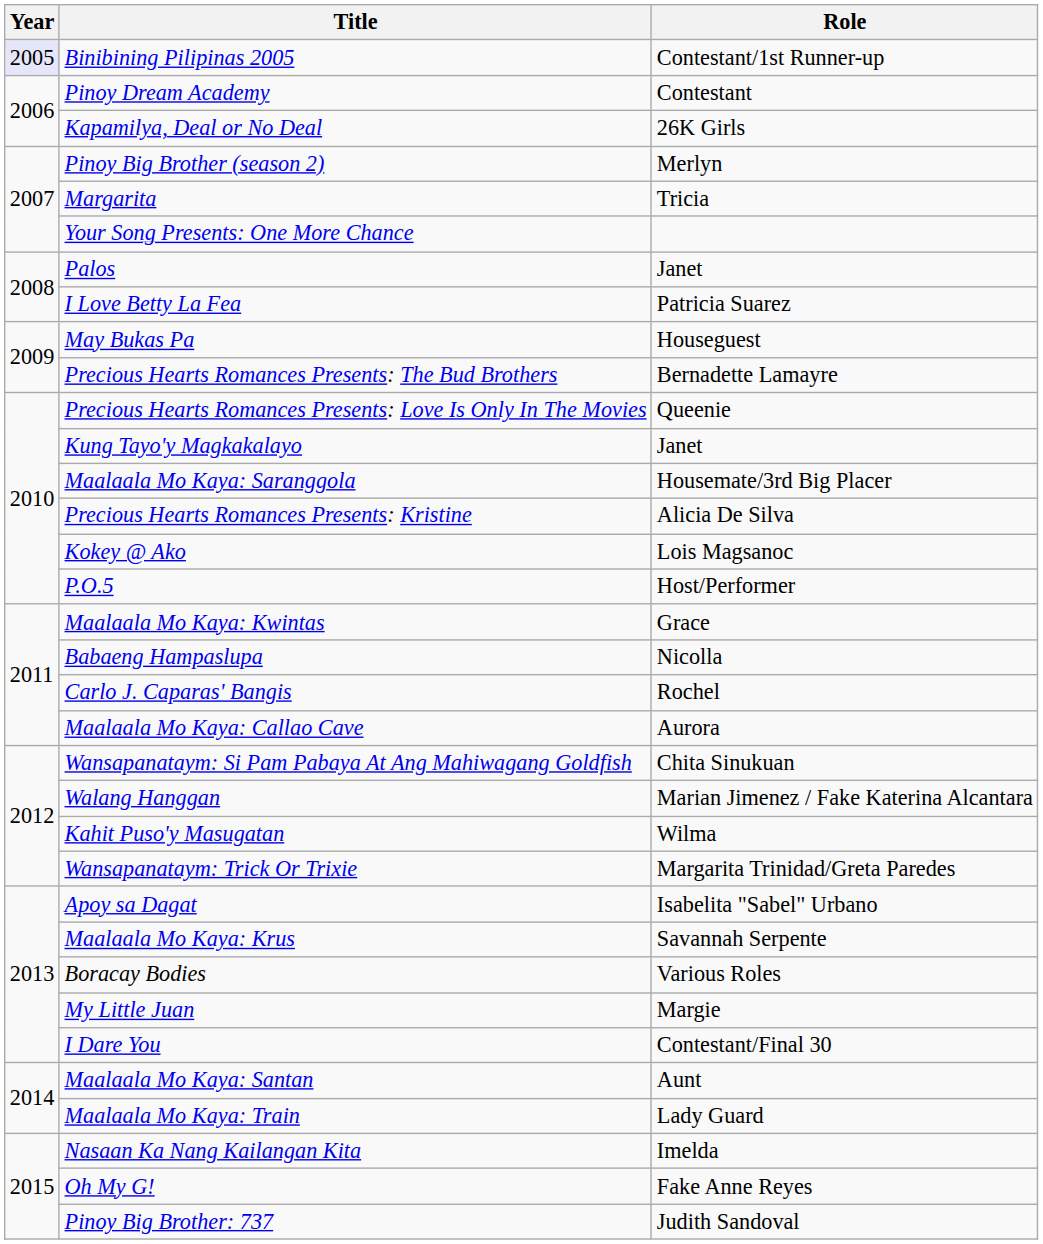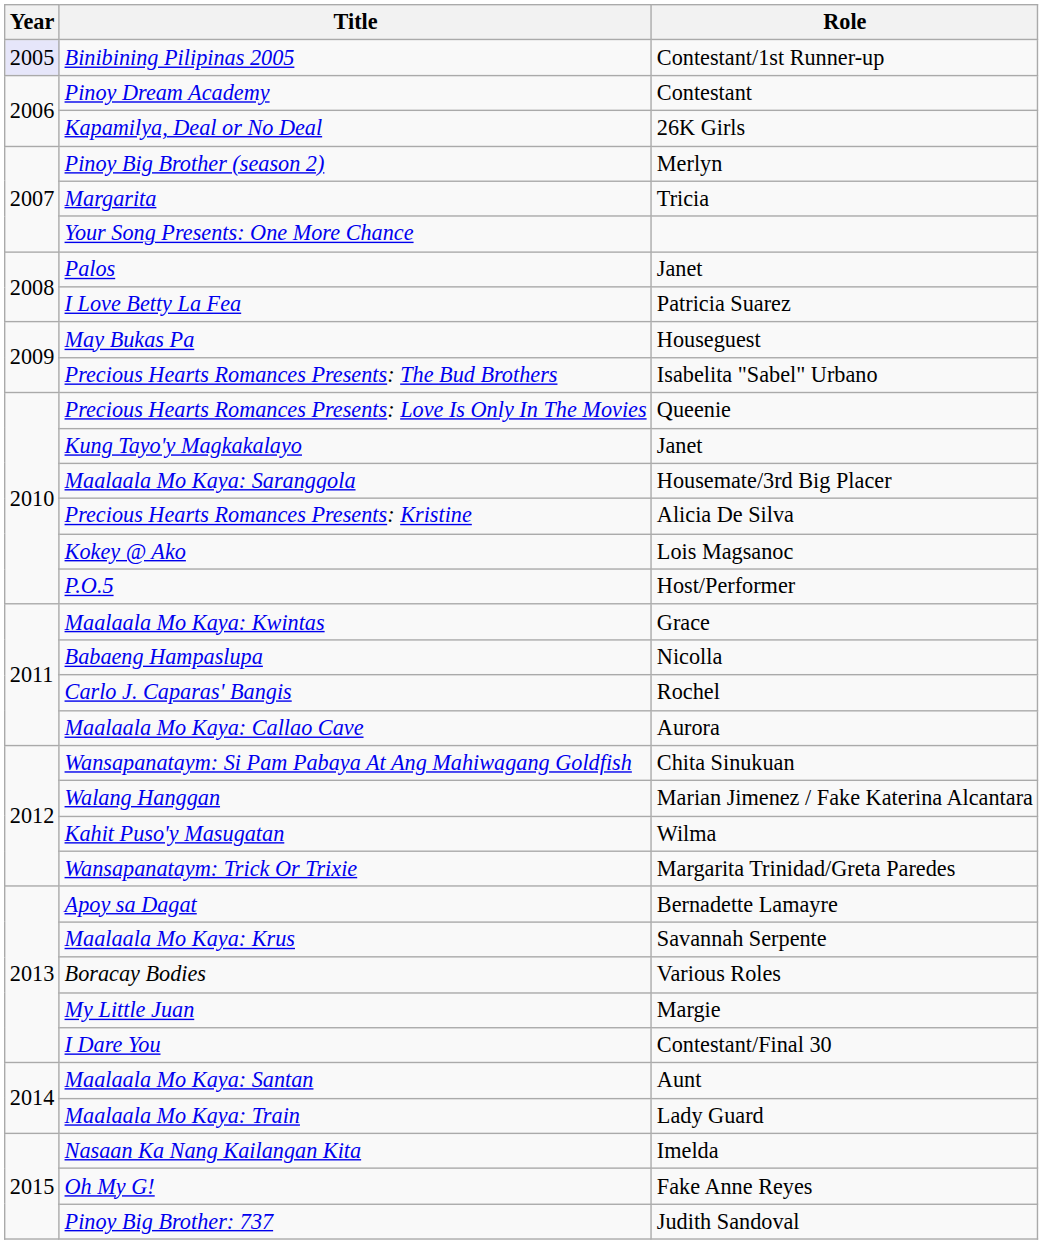 <table class="wikitable sortable">
 <tr>
 <th>Year</th>
 <th>Title</th>
 <th>Role</th>
 </tr>
 <tr>
 <td style="background: lavender;">2005</td>
 <td><em><a href='#'>Binibining Pilipinas 2005</a></em></td>
 <td>Contestant/1st Runner-up</td>
 </tr>
 <tr>
 <td rowspan="2">2006</td>
 <td><em><a href='#'>Pinoy Dream Academy</a></em></td>
 <td>Contestant</td>
 </tr>
 <tr>
 <td><em><a href='#'>Kapamilya, Deal or No Deal</a></em></td>
 <td>26K Girls</td>
 </tr>
 <tr>
 <td rowspan="3">2007</td>
 <td><em><a href='#'>Pinoy Big Brother (season 2)</a></em></td>
 <td>Merlyn</td>
 </tr>
 <tr>
 <td><em><a href='#'>Margarita</a></em></td>
 <td>Tricia</td>
 </tr>
 <tr>
 <td><em><a href='#'>Your Song Presents: One More Chance</a></em></td>
 <td></td>
 </tr>
 <tr>
 <td rowspan="2">2008</td>
 <td><em><a href='#'>Palos</a></em></td>
 <td>Janet</td>
 </tr>
 <tr>
 <td><em><a href='#'>I Love Betty La Fea</a></em></td>
 <td>Patricia Suarez</td>
 </tr>
 <tr>
 <td rowspan="2">2009</td>
 <td><em><a href='#'>May Bukas Pa</a></em></td>
 <td>Houseguest</td>
 </tr>
 <tr>
 <td><em><a href='#'>Precious Hearts Romances Presents</a>: <a href='#'>The Bud Brothers</a></em></td>
-<td>Bernadette Lamayre</td>
+<td>Isabelita "Sabel" Urbano</td>
 </tr>
 <tr>
 <td rowspan="6">2010</td>
 <td><em><a href='#'>Precious Hearts Romances Presents</a>: <a href='#'>Love Is Only In The Movies</a></em></td>
 <td>Queenie</td>
 </tr>
 <tr>
 <td><em><a href='#'>Kung Tayo'y Magkakalayo</a></em></td>
 <td>Janet</td>
 </tr>
 <tr>
 <td><a href='#'><em>Maalaala Mo Kaya: Saranggola</em></a></td>
 <td>Housemate/3rd Big Placer</td>
 </tr>
 <tr>
 <td><em><a href='#'>Precious Hearts Romances Presents</a>: <a href='#'>Kristine</a></em></td>
 <td>Alicia De Silva</td>
 </tr>
 <tr>
 <td><em><a href='#'>Kokey @ Ako</a></em></td>
 <td>Lois Magsanoc</td>
 </tr>
 <tr>
 <td><em><a href='#'>P.O.5</a></em></td>
 <td>Host/Performer</td>
 </tr>
 <tr>
 <td rowspan="4">2011</td>
 <td><em><a href='#'>Maalaala Mo Kaya: Kwintas</a></em></td>
 <td>Grace</td>
 </tr>
 <tr>
 <td><em><a href='#'>Babaeng Hampaslupa</a></em></td>
 <td>Nicolla</td>
 </tr>
 <tr>
 <td><em><a href='#'>Carlo J. Caparas' Bangis</a></em></td>
 <td>Rochel</td>
 </tr>
 <tr>
 <td><em><a href='#'>Maalaala Mo Kaya: Callao Cave</a></em></td>
 <td>Aurora</td>
 </tr>
 <tr>
 <td rowspan="4">2012</td>
 <td><a href='#'><em>Wansapanataym: Si Pam Pabaya At Ang Mahiwagang Goldfish</em></a></td>
 <td>Chita Sinukuan</td>
 </tr>
 <tr>
 <td><em><a href='#'>Walang Hanggan</a></em></td>
 <td>Marian Jimenez / Fake Katerina Alcantara</td>
 </tr>
 <tr>
 <td><em><a href='#'>Kahit Puso'y Masugatan</a></em></td>
 <td>Wilma</td>
 </tr>
 <tr>
 <td><a href='#'><em>Wansapanataym: Trick Or Trixie</em></a></td>
 <td>Margarita Trinidad/Greta Paredes</td>
 </tr>
 <tr>
 <td rowspan="5">2013</td>
 <td><em><a href='#'>Apoy sa Dagat</a></em></td>
-<td>Isabelita "Sabel" Urbano</td>
+<td>Bernadette Lamayre</td>
 </tr>
 <tr>
 <td><a href='#'><em>Maalaala Mo Kaya: Krus</em></a></td>
 <td>Savannah Serpente</td>
 </tr>
 <tr>
 <td><em>Boracay Bodies</em></td>
 <td>Various Roles</td>
 </tr>
 <tr>
 <td><em><a href='#'>My Little Juan</a></em></td>
 <td>Margie</td>
 </tr>
 <tr>
 <td><em><a href='#'>I Dare You</a></em></td>
 <td>Contestant/Final 30</td>
 </tr>
 <tr>
 <td rowspan="2">2014</td>
 <td><a href='#'><em>Maalaala Mo Kaya: Santan</em></a></td>
 <td>Aunt</td>
 </tr>
 <tr>
 <td><a href='#'><em>Maalaala Mo Kaya: Train</em></a></td>
 <td>Lady Guard</td>
 </tr>
 <tr>
 <td rowspan="3">2015</td>
 <td><em><a href='#'>Nasaan Ka Nang Kailangan Kita</a></em></td>
 <td>Imelda</td>
 </tr>
 <tr>
 <td><em><a href='#'>Oh My G!</a></em></td>
 <td>Fake Anne Reyes</td>
 </tr>
 <tr>
 <td><em><a href='#'>Pinoy Big Brother: 737</a></em></td>
 <td>Judith Sandoval</td>
 </tr>
 </table>
